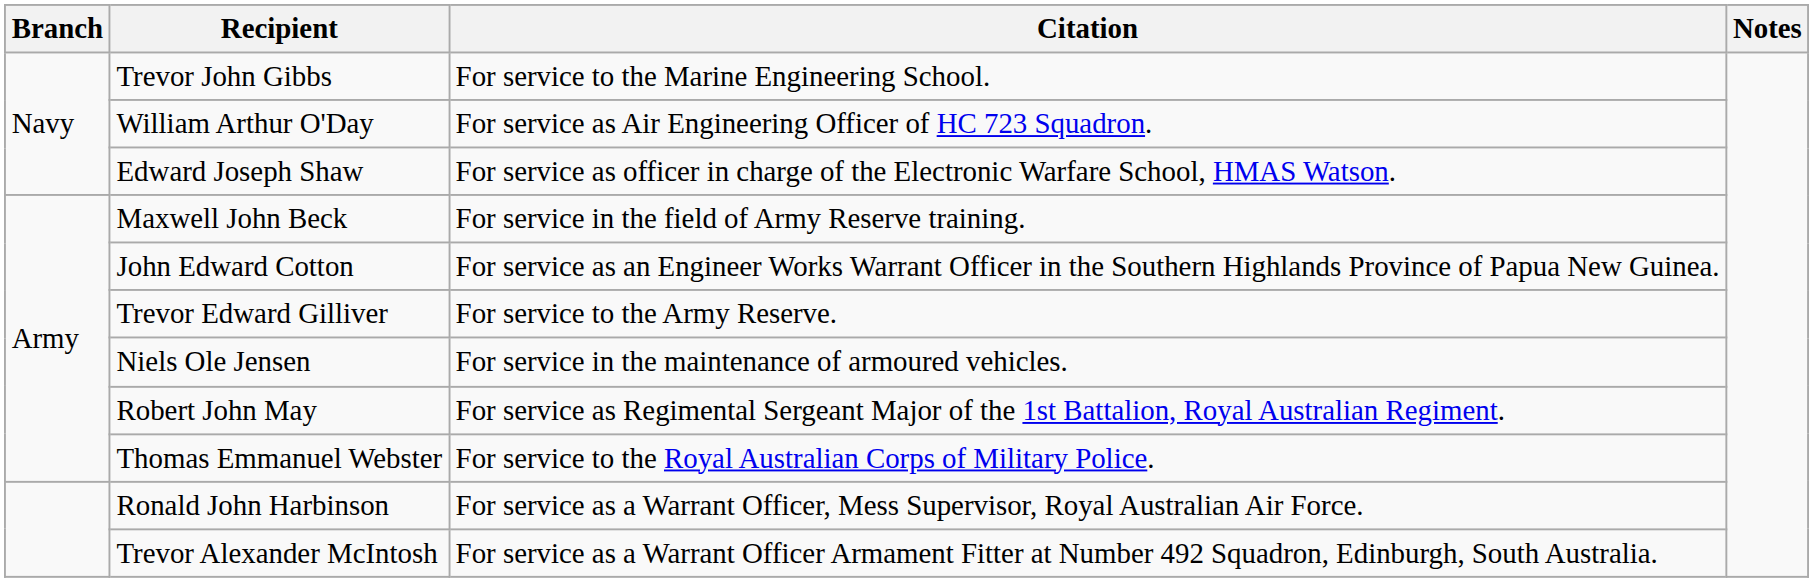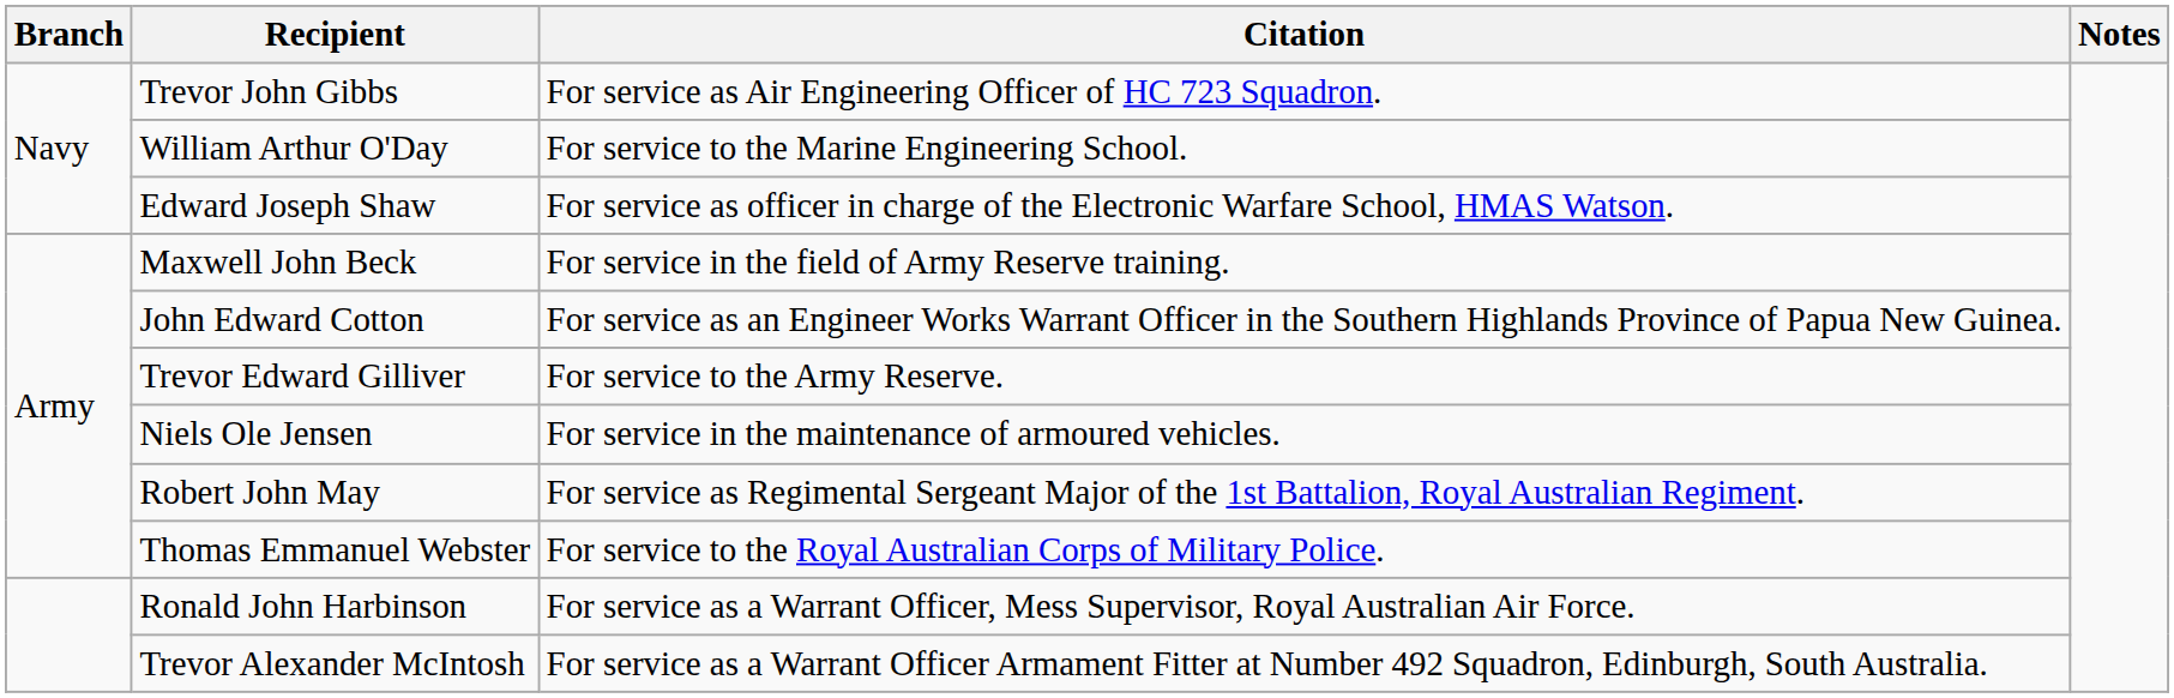 <table class="wikitable" style="font-size:95%;">
 <tr>
 <th>Branch</th>
 <th>Recipient</th>
 <th>Citation</th>
 <th>Notes</th>
 </tr>
 <tr>
 <td rowspan=3>Navy</td>
 <td> Trevor John Gibbs</td>
-<td>For service to the Marine Engineering School.</td>
+<td>For service as Air Engineering Officer of <a href='#'>HC 723 Squadron</a>.</td>
 <td rowspan=11></td>
 </tr>
 <tr>
 <td> William Arthur O'Day</td>
-<td>For service as Air Engineering Officer of <a href='#'>HC 723 Squadron</a>.</td>
+<td>For service to the Marine Engineering School.</td>
 </tr>
 <tr>
 <td> Edward Joseph Shaw</td>
 <td>For service as officer in charge of the Electronic Warfare School, <a href='#'>HMAS Watson</a>.</td>
 </tr>
 <tr>
 <td rowspan=6>Army</td>
 <td> Maxwell John Beck</td>
 <td>For service in the field of Army Reserve training.</td>
 </tr>
 <tr>
 <td> John Edward Cotton</td>
 <td>For service as an Engineer Works Warrant Officer in the Southern Highlands Province of Papua New Guinea.</td>
 </tr>
 <tr>
 <td> Trevor Edward Gilliver</td>
 <td>For service to the Army Reserve.</td>
 </tr>
 <tr>
 <td> Niels Ole Jensen</td>
 <td>For service in the maintenance of armoured vehicles.</td>
 </tr>
 <tr>
 <td> Robert John May</td>
 <td>For service as Regimental Sergeant Major of the <a href='#'>1st Battalion, Royal Australian Regiment</a>.</td>
 </tr>
 <tr>
 <td> Thomas Emmanuel Webster</td>
 <td>For service to the <a href='#'>Royal Australian Corps of Military Police</a>.</td>
 </tr>
 <tr>
 <td rowspan=2></td>
 <td> Ronald John Harbinson</td>
 <td>For service as a Warrant Officer, Mess Supervisor, Royal Australian Air Force.</td>
 </tr>
 <tr>
 <td> Trevor Alexander McIntosh</td>
 <td>For service as a Warrant Officer Armament Fitter at Number 492 Squadron, Edinburgh, South Australia.</td>
 </tr>
 </table>
